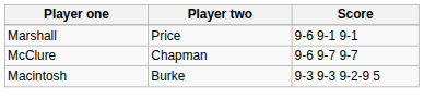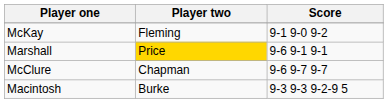 <table class="wikitable">
 <tr>
 <th width=170>Player one</th>
 <th width=170>Player two</th>
 <th width=150>Score</th>
 </tr>
 <tr>
 </tr>
 <tr>
+<td> McKay</td>
+<td> Fleming</td>
+<td>9-1 9-0 9-2</td>
+</tr>
+<tr>
 <td> Marshall</td>
-<td> Price</td>
+<td style="background: gold;"> Price</td>
 <td>9-6 9-1 9-1</td>
 </tr>
 <tr>
 <td> McClure</td>
 <td> Chapman</td>
 <td>9-6 9-7 9-7</td>
 </tr>
 <tr>
 <td> Macintosh</td>
 <td> Burke</td>
 <td>9-3 9-3 9-2-9 5</td>
 </tr>
 </table>
